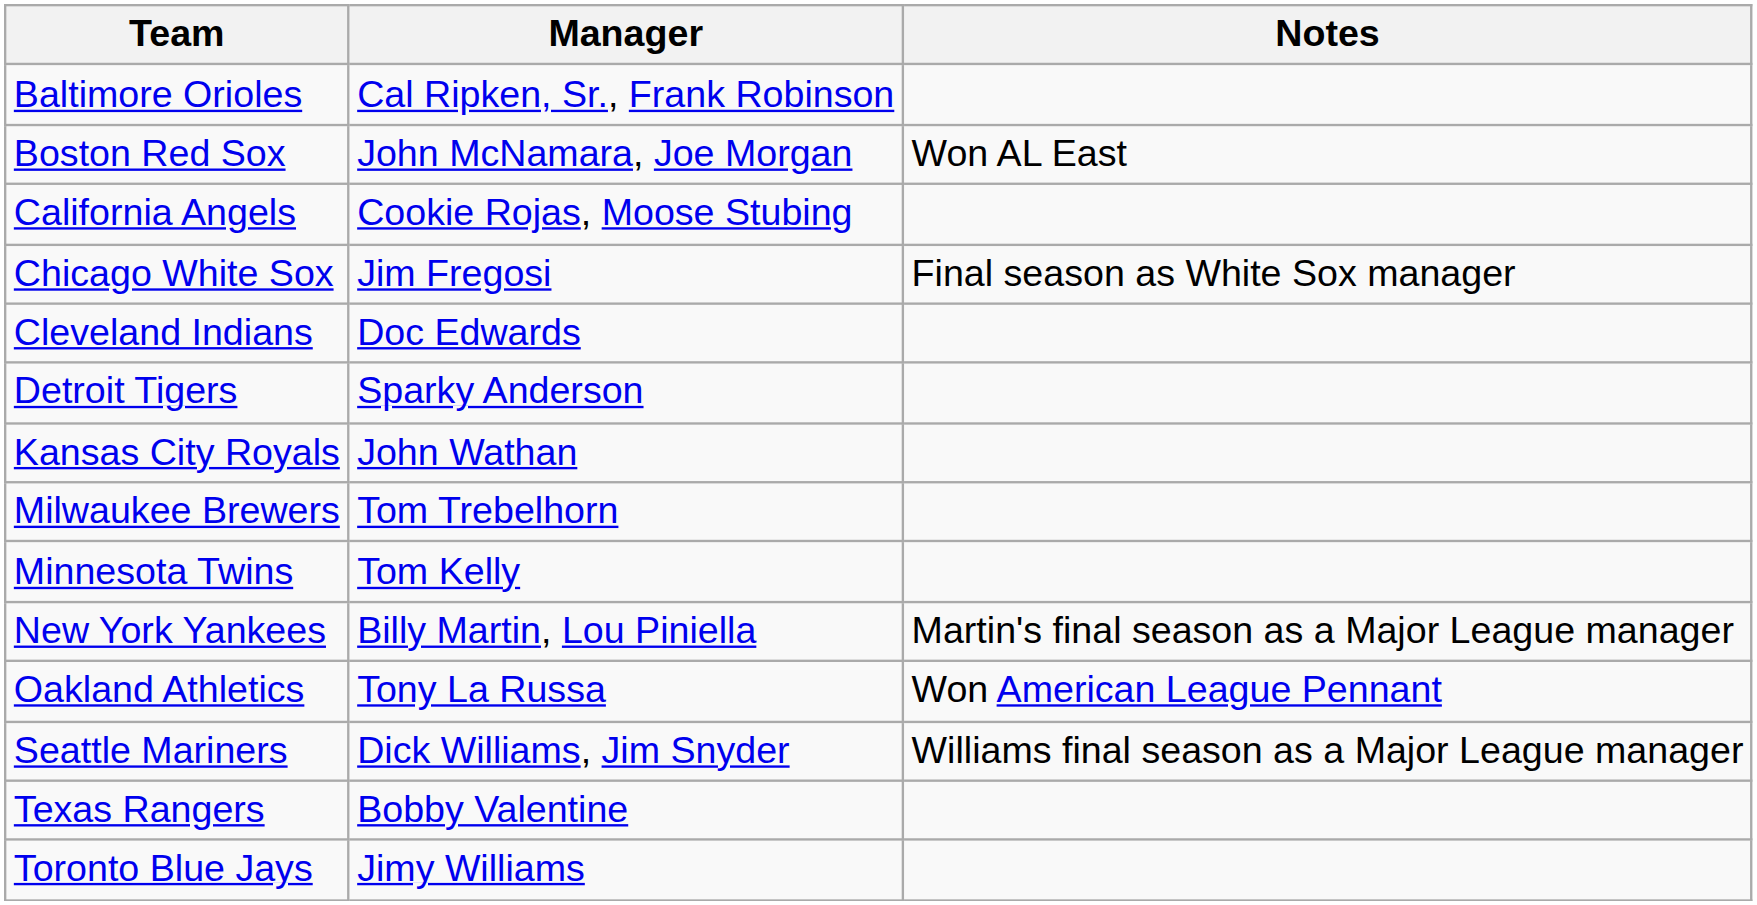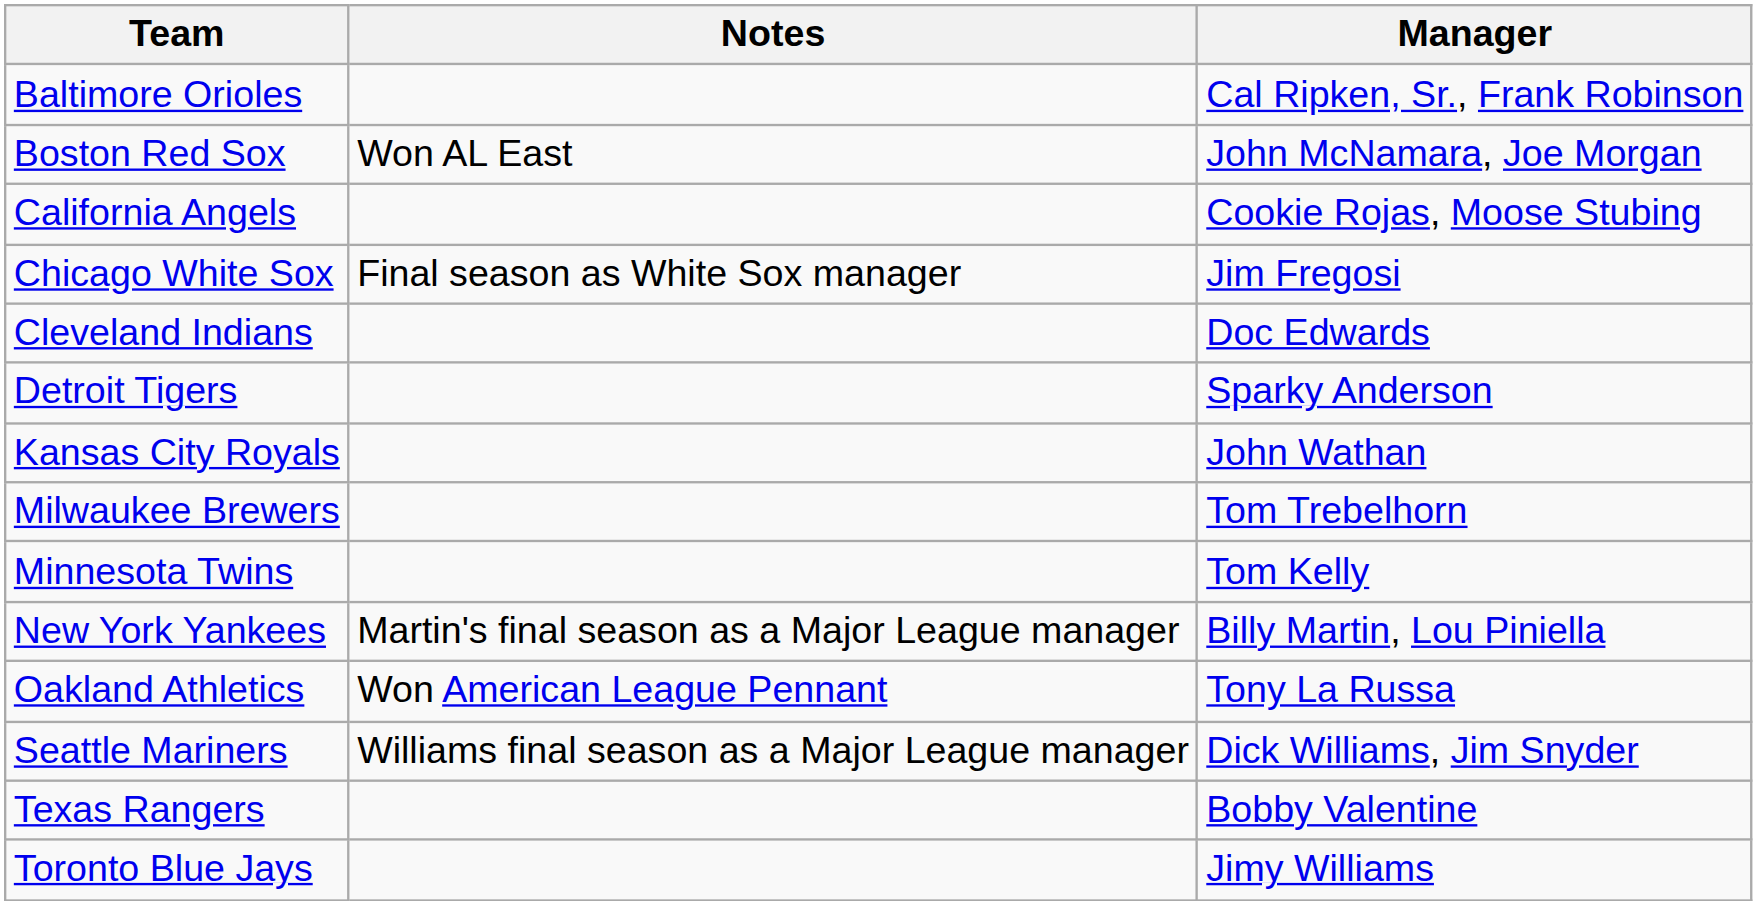 <table class="wikitable">
 <tr>
 <th>Team</th>
+<th>Notes</th>
 <th>Manager</th>
-<th>Notes</th>
 </tr>
 <tr>
 <td><a href='#'>Baltimore Orioles</a></td>
+<td></td>
 <td><a href='#'>Cal Ripken, Sr.</a>, <a href='#'>Frank Robinson</a></td>
-<td></td>
 </tr>
 <tr>
 <td><a href='#'>Boston Red Sox</a></td>
+<td>Won AL East</td>
 <td><a href='#'>John McNamara</a>, <a href='#'>Joe Morgan</a></td>
-<td>Won AL East</td>
 </tr>
 <tr>
 <td><a href='#'>California Angels</a></td>
+<td></td>
 <td><a href='#'>Cookie Rojas</a>, <a href='#'>Moose Stubing</a></td>
-<td></td>
 </tr>
 <tr>
 <td><a href='#'>Chicago White Sox</a></td>
+<td>Final season as White Sox manager</td>
 <td><a href='#'>Jim Fregosi</a></td>
-<td>Final season as White Sox manager</td>
 </tr>
 <tr>
 <td><a href='#'>Cleveland Indians</a></td>
+<td></td>
 <td><a href='#'>Doc Edwards</a></td>
-<td></td>
 </tr>
 <tr>
 <td><a href='#'>Detroit Tigers</a></td>
+<td></td>
 <td><a href='#'>Sparky Anderson</a></td>
-<td></td>
 </tr>
 <tr>
 <td><a href='#'>Kansas City Royals</a></td>
+<td></td>
 <td><a href='#'>John Wathan</a></td>
-<td></td>
 </tr>
 <tr>
 <td><a href='#'>Milwaukee Brewers</a></td>
+<td></td>
 <td><a href='#'>Tom Trebelhorn</a></td>
-<td></td>
 </tr>
 <tr>
 <td><a href='#'>Minnesota Twins</a></td>
+<td></td>
 <td><a href='#'>Tom Kelly</a></td>
-<td></td>
 </tr>
 <tr>
 <td><a href='#'>New York Yankees</a></td>
+<td>Martin's final season as a Major League manager</td>
 <td><a href='#'>Billy Martin</a>, <a href='#'>Lou Piniella</a></td>
-<td>Martin's final season as a Major League manager</td>
 </tr>
 <tr>
 <td><a href='#'>Oakland Athletics</a></td>
+<td>Won <a href='#'>American League Pennant</a></td>
 <td><a href='#'>Tony La Russa</a></td>
-<td>Won <a href='#'>American League Pennant</a></td>
 </tr>
 <tr>
 <td><a href='#'>Seattle Mariners</a></td>
+<td>Williams final season as a Major League manager</td>
 <td><a href='#'>Dick Williams</a>, <a href='#'>Jim Snyder</a></td>
-<td>Williams final season as a Major League manager</td>
 </tr>
 <tr>
 <td><a href='#'>Texas Rangers</a></td>
+<td></td>
 <td><a href='#'>Bobby Valentine</a></td>
-<td></td>
 </tr>
 <tr>
 <td><a href='#'>Toronto Blue Jays</a></td>
+<td></td>
 <td><a href='#'>Jimy Williams</a></td>
-<td></td>
 </tr>
 </table>
